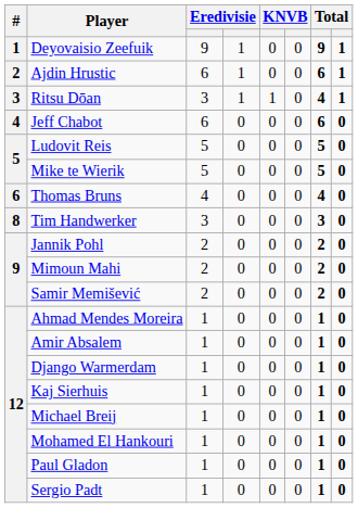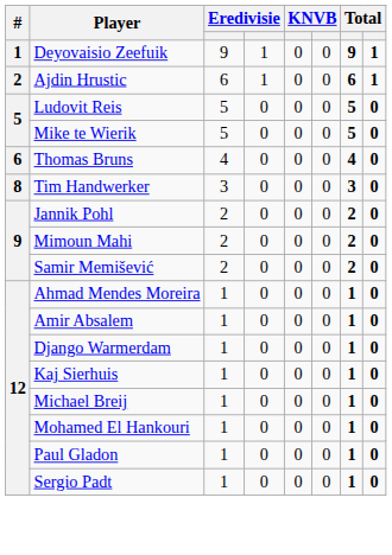 <table class="wikitable sortable" style="text-align:center">
 <tr>
 <th rowspan="2">#</th>
 <th rowspan="2">Player</th>
 <th colspan="2"><a href='#'>Eredivisie</a></th>
 <th colspan="2"><a href='#'>KNVB</a></th>
 <th colspan="2"><strong>Total</strong></th>
 </tr>
 <tr>
 <th></th>
 <th></th>
 <th></th>
 <th></th>
 <th></th>
 <th></th>
 </tr>
 <tr>
 <th>1</th>
 <td align="left"> <a href='#'>Deyovaisio Zeefuik</a></td>
 <td>9</td>
 <td>1</td>
 <td>0</td>
 <td>0</td>
 <td><strong>9</strong></td>
 <td><strong>1</strong></td>
 </tr>
 <tr>
 <th>2</th>
 <td align="left"> <a href='#'>Ajdin Hrustic</a></td>
 <td>6</td>
 <td>1</td>
 <td>0</td>
 <td>0</td>
 <td><strong>6</strong></td>
 <td><strong>1</strong></td>
-</tr>
-<tr>
-<th>3</th>
-<td align="left"> <a href='#'>Ritsu Dōan</a></td>
-<td>3</td>
-<td>1</td>
-<td>1</td>
-<td>0</td>
-<td><strong>4</strong></td>
-<td><strong>1</strong></td>
-</tr>
-<tr>
-<th>4</th>
-<td align="left"> <a href='#'>Jeff Chabot</a></td>
-<td>6</td>
-<td>0</td>
-<td>0</td>
-<td>0</td>
-<td><strong>6</strong></td>
-<td><strong>0</strong></td>
 </tr>
 <tr>
 <th rowspan=2>5</th>
 <td align="left"> <a href='#'>Ludovit Reis</a></td>
 <td>5</td>
 <td>0</td>
 <td>0</td>
 <td>0</td>
 <td><strong>5</strong></td>
 <td><strong>0</strong></td>
 </tr>
 <tr>
 <td align="left"> <a href='#'>Mike te Wierik</a></td>
 <td>5</td>
 <td>0</td>
 <td>0</td>
 <td>0</td>
 <td><strong>5</strong></td>
 <td><strong>0</strong></td>
 </tr>
 <tr>
 <th>6</th>
 <td align="left"> <a href='#'>Thomas Bruns</a></td>
 <td>4</td>
 <td>0</td>
 <td>0</td>
 <td>0</td>
 <td><strong>4</strong></td>
 <td><strong>0</strong></td>
 </tr>
 <tr>
 <th>8</th>
 <td align="left"> <a href='#'>Tim Handwerker</a></td>
 <td>3</td>
 <td>0</td>
 <td>0</td>
 <td>0</td>
 <td><strong>3</strong></td>
 <td><strong>0</strong></td>
 </tr>
 <tr>
 <th rowspan=3>9</th>
 <td align="left"> <a href='#'>Jannik Pohl</a></td>
 <td>2</td>
 <td>0</td>
 <td>0</td>
 <td>0</td>
 <td><strong>2</strong></td>
 <td><strong>0</strong></td>
 </tr>
 <tr>
 <td align="left"> <a href='#'>Mimoun Mahi</a></td>
 <td>2</td>
 <td>0</td>
 <td>0</td>
 <td>0</td>
 <td><strong>2</strong></td>
 <td><strong>0</strong></td>
 </tr>
 <tr>
 <td align="left"> <a href='#'>Samir Memišević</a></td>
 <td>2</td>
 <td>0</td>
 <td>0</td>
 <td>0</td>
 <td><strong>2</strong></td>
 <td><strong>0</strong></td>
 </tr>
 <tr>
 <th rowspan=8>12</th>
 <td align="left"> <a href='#'>Ahmad Mendes Moreira</a></td>
 <td>1</td>
 <td>0</td>
 <td>0</td>
 <td>0</td>
 <td><strong>1</strong></td>
 <td><strong>0</strong></td>
 </tr>
 <tr>
 <td align="left"> <a href='#'>Amir Absalem</a></td>
 <td>1</td>
 <td>0</td>
 <td>0</td>
 <td>0</td>
 <td><strong>1</strong></td>
 <td><strong>0</strong></td>
 </tr>
 <tr>
 <td align="left"> <a href='#'>Django Warmerdam</a></td>
 <td>1</td>
 <td>0</td>
 <td>0</td>
 <td>0</td>
 <td><strong>1</strong></td>
 <td><strong>0</strong></td>
 </tr>
 <tr>
 <td align="left"> <a href='#'>Kaj Sierhuis</a></td>
 <td>1</td>
 <td>0</td>
 <td>0</td>
 <td>0</td>
 <td><strong>1</strong></td>
 <td><strong>0</strong></td>
 </tr>
 <tr>
 <td align="left"> <a href='#'>Michael Breij</a></td>
 <td>1</td>
 <td>0</td>
 <td>0</td>
 <td>0</td>
 <td><strong>1</strong></td>
 <td><strong>0</strong></td>
 </tr>
 <tr>
 <td align="left"> <a href='#'>Mohamed El Hankouri</a></td>
 <td>1</td>
 <td>0</td>
 <td>0</td>
 <td>0</td>
 <td><strong>1</strong></td>
 <td><strong>0</strong></td>
 </tr>
 <tr>
 <td align="left"> <a href='#'>Paul Gladon</a></td>
 <td>1</td>
 <td>0</td>
 <td>0</td>
 <td>0</td>
 <td><strong>1</strong></td>
 <td><strong>0</strong></td>
 </tr>
 <tr>
 <td align="left"> <a href='#'>Sergio Padt</a></td>
 <td>1</td>
 <td>0</td>
 <td>0</td>
 <td>0</td>
 <td><strong>1</strong></td>
 <td><strong>0</strong></td>
 </tr>
 </table>
